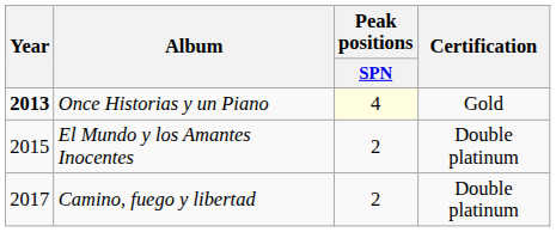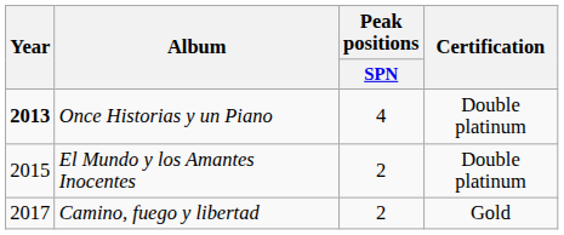 <table class="wikitable">
 <tr>
 <th align="center" rowspan="2" width="10">Year</th>
 <th align="center" rowspan="2" width="220">Album</th>
 <th align="center" colspan="1" width="20">Peak positions</th>
 <th align="center" rowspan="2" width="100">Certification</th>
 </tr>
 <tr>
 <th scope="col" style="width:3em;font-size:90%;"><a href='#'>SPN</a><br></th>
 </tr>
 <tr>
 <td style="text-align:center;"><strong>2013</strong></td>
 <td><em>Once Historias y un Piano</em></td>
-<td style="background: lightyellow; text-align:center;">4</td>
-<td style="text-align:center;">Gold</td>
+<td style="text-align:center;">4</td>
+<td style="text-align:center;">Double platinum</td>
 </tr>
 <tr>
 <td style="text-align:center;">2015</td>
 <td><em>El Mundo y los Amantes Inocentes</em></td>
 <td style="text-align:center;">2</td>
 <td style="text-align:center;">Double platinum</td>
 </tr>
 <tr>
 <td style="text-align:center;">2017</td>
 <td><em>Camino, fuego y libertad</em></td>
 <td style="text-align:center;">2<br></td>
-<td style="text-align:center;">Double platinum</td>
+<td style="text-align:center;">Gold</td>
 </tr>
 </table>
